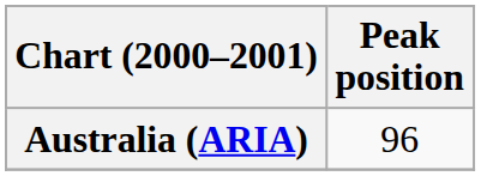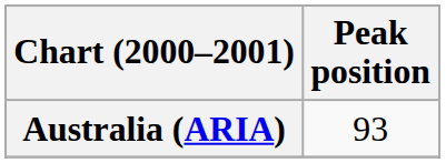 <table class="wikitable sortable plainrowheaders" style="text-align:center">
 <tr>
 <th scope="col">Chart (2000–2001)</th>
 <th scope="col">Peak<br>position</th>
 </tr>
 <tr>
 <th scope="row">Australia (<a href='#'>ARIA</a>)</th>
-<td>96</td>
+<td>93</td>
 </tr>
 <tr>
 </tr>
 <tr>
 </tr>
 <tr>
 </tr>
 </table>
